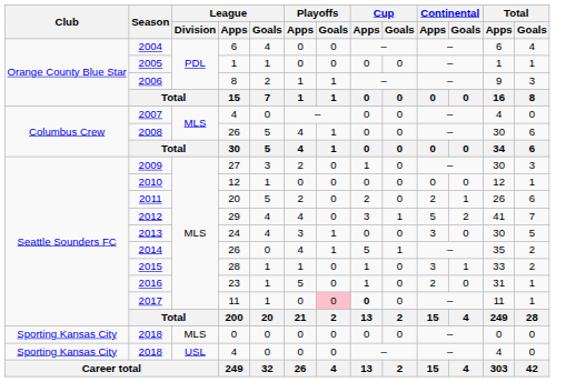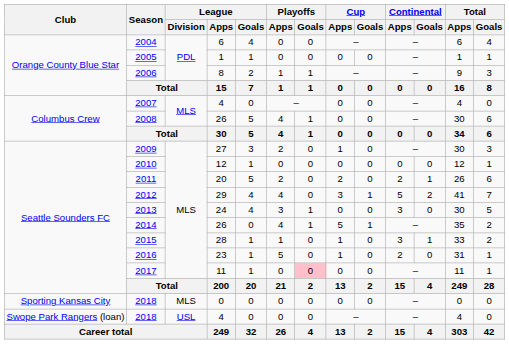 <table class="wikitable" style="text-align: center;">
 <tr>
 <th rowspan=2>Club</th>
 <th rowspan=2>Season</th>
 <th colspan=3>League</th>
 <th colspan=2>Playoffs</th>
 <th colspan=2><a href='#'>Cup</a></th>
 <th colspan=2><a href='#'>Continental</a></th>
 <th colspan=2>Total</th>
 </tr>
 <tr>
 <th>Division</th>
 <th>Apps</th>
 <th>Goals</th>
 <th>Apps</th>
 <th>Goals</th>
 <th>Apps</th>
 <th>Goals</th>
 <th>Apps</th>
 <th>Goals</th>
 <th>Apps</th>
 <th>Goals</th>
 </tr>
 <tr>
 <td rowspan=4><a href='#'>Orange County Blue Star</a></td>
 <td><a href='#'>2004</a></td>
 <td rowspan=3><a href='#'>PDL</a></td>
 <td>6</td>
 <td>4</td>
 <td>0</td>
 <td>0</td>
 <td colspan=2>–</td>
 <td colspan=2>–</td>
 <td>6</td>
 <td>4</td>
 </tr>
 <tr>
 <td><a href='#'>2005</a></td>
 <td>1</td>
 <td>1</td>
 <td>0</td>
 <td>0</td>
 <td>0</td>
 <td>0</td>
 <td colspan=2>–</td>
 <td>1</td>
 <td>1</td>
 </tr>
 <tr>
 <td><a href='#'>2006</a></td>
 <td>8</td>
 <td>2</td>
 <td>1</td>
 <td>1</td>
 <td colspan=2>–</td>
 <td colspan=2>–</td>
 <td>9</td>
 <td>3</td>
 </tr>
 <tr>
 <th colspan=2>Total</th>
 <th>15</th>
 <th>7</th>
 <th>1</th>
 <th>1</th>
 <th>0</th>
 <th>0</th>
 <th>0</th>
 <th>0</th>
 <th>16</th>
 <th>8</th>
 </tr>
 <tr>
 <td rowspan=3><a href='#'>Columbus Crew</a></td>
 <td><a href='#'>2007</a></td>
 <td rowspan=2><a href='#'>MLS</a></td>
 <td>4</td>
 <td>0</td>
 <td colspan=2>–</td>
 <td>0</td>
 <td>0</td>
 <td colspan=2>–</td>
 <td>4</td>
 <td>0</td>
 </tr>
 <tr>
 <td><a href='#'>2008</a></td>
 <td>26</td>
 <td>5</td>
 <td>4</td>
 <td>1</td>
 <td>0</td>
 <td>0</td>
 <td colspan=2>–</td>
 <td>30</td>
 <td>6</td>
 </tr>
 <tr>
 <th colspan=2>Total</th>
 <th>30</th>
 <th>5</th>
 <th>4</th>
 <th>1</th>
 <th>0</th>
 <th>0</th>
 <th>0</th>
 <th>0</th>
 <th>34</th>
 <th>6</th>
 </tr>
 <tr>
 <td rowspan=10><a href='#'>Seattle Sounders FC</a></td>
 <td><a href='#'>2009</a></td>
 <td rowspan=9>MLS</td>
 <td>27</td>
 <td>3</td>
 <td>2</td>
 <td>0</td>
 <td>1</td>
 <td>0</td>
 <td colspan=2>–</td>
 <td>30</td>
 <td>3</td>
 </tr>
 <tr>
 <td><a href='#'>2010</a></td>
 <td>12</td>
 <td>1</td>
 <td>0</td>
 <td>0</td>
 <td>0</td>
 <td>0</td>
 <td>0</td>
 <td>0</td>
 <td>12</td>
 <td>1</td>
 </tr>
 <tr>
 <td><a href='#'>2011</a></td>
 <td>20</td>
 <td>5</td>
 <td>2</td>
 <td>0</td>
 <td>2</td>
 <td>0</td>
 <td>2</td>
 <td>1</td>
 <td>26</td>
 <td>6</td>
 </tr>
 <tr>
 <td><a href='#'>2012</a></td>
 <td>29</td>
 <td>4</td>
 <td>4</td>
 <td>0</td>
 <td>3</td>
 <td>1</td>
 <td>5</td>
 <td>2</td>
 <td>41</td>
 <td>7</td>
 </tr>
 <tr>
 <td><a href='#'>2013</a></td>
 <td>24</td>
 <td>4</td>
 <td>3</td>
 <td>1</td>
 <td>0</td>
 <td>0</td>
 <td>3</td>
 <td>0</td>
 <td>30</td>
 <td>5</td>
 </tr>
 <tr>
 <td><a href='#'>2014</a></td>
 <td>26</td>
 <td>0</td>
 <td>4</td>
 <td>1</td>
 <td>5</td>
 <td>1</td>
 <td colspan=2>–</td>
 <td>35</td>
 <td>2</td>
 </tr>
 <tr>
 <td><a href='#'>2015</a></td>
 <td>28</td>
 <td>1</td>
 <td>1</td>
 <td>0</td>
 <td>1</td>
 <td>0</td>
 <td>3</td>
 <td>1</td>
 <td>33</td>
 <td>2</td>
 </tr>
 <tr>
 <td><a href='#'>2016</a></td>
 <td>23</td>
 <td>1</td>
 <td>5</td>
 <td>0</td>
 <td>1</td>
 <td>0</td>
 <td>2</td>
 <td>0</td>
 <td>31</td>
 <td>1</td>
 </tr>
 <tr>
 <td><a href='#'>2017</a></td>
 <td>11</td>
 <td>1</td>
 <td>0</td>
 <td style="background: pink;">0</td>
-<td><strong>0</strong></td>
+<td>0</td>
 <td>0</td>
 <td colspan=2>–</td>
 <td>11</td>
 <td>1</td>
 </tr>
 <tr>
 <th colspan=2>Total</th>
 <th>200</th>
 <th>20</th>
 <th>21</th>
 <th>2</th>
 <th>13</th>
 <th>2</th>
 <th>15</th>
 <th>4</th>
 <th>249</th>
 <th>28</th>
 </tr>
 <tr>
 <td><a href='#'>Sporting Kansas City</a></td>
 <td><a href='#'>2018</a></td>
 <td>MLS</td>
 <td>0</td>
 <td>0</td>
 <td>0</td>
 <td>0</td>
 <td>0</td>
 <td>0</td>
 <td colspan=2>–</td>
 <td>0</td>
 <td>0</td>
 </tr>
 <tr>
-<td><a href='#'>Sporting Kansas City</a></td>
+<td><a href='#'>Swope Park Rangers</a> (loan)</td>
 <td><a href='#'>2018</a></td>
 <td><a href='#'>USL</a></td>
 <td>4</td>
 <td>0</td>
 <td>0</td>
 <td>0</td>
 <td colspan=2>–</td>
 <td colspan=2>–</td>
 <td>4</td>
 <td>0</td>
 </tr>
 <tr>
 <th colspan=3>Career total</th>
 <th>249</th>
 <th>32</th>
 <th>26</th>
 <th>4</th>
 <th>13</th>
 <th>2</th>
 <th>15</th>
 <th>4</th>
 <th>303</th>
 <th>42</th>
 </tr>
 </table>
